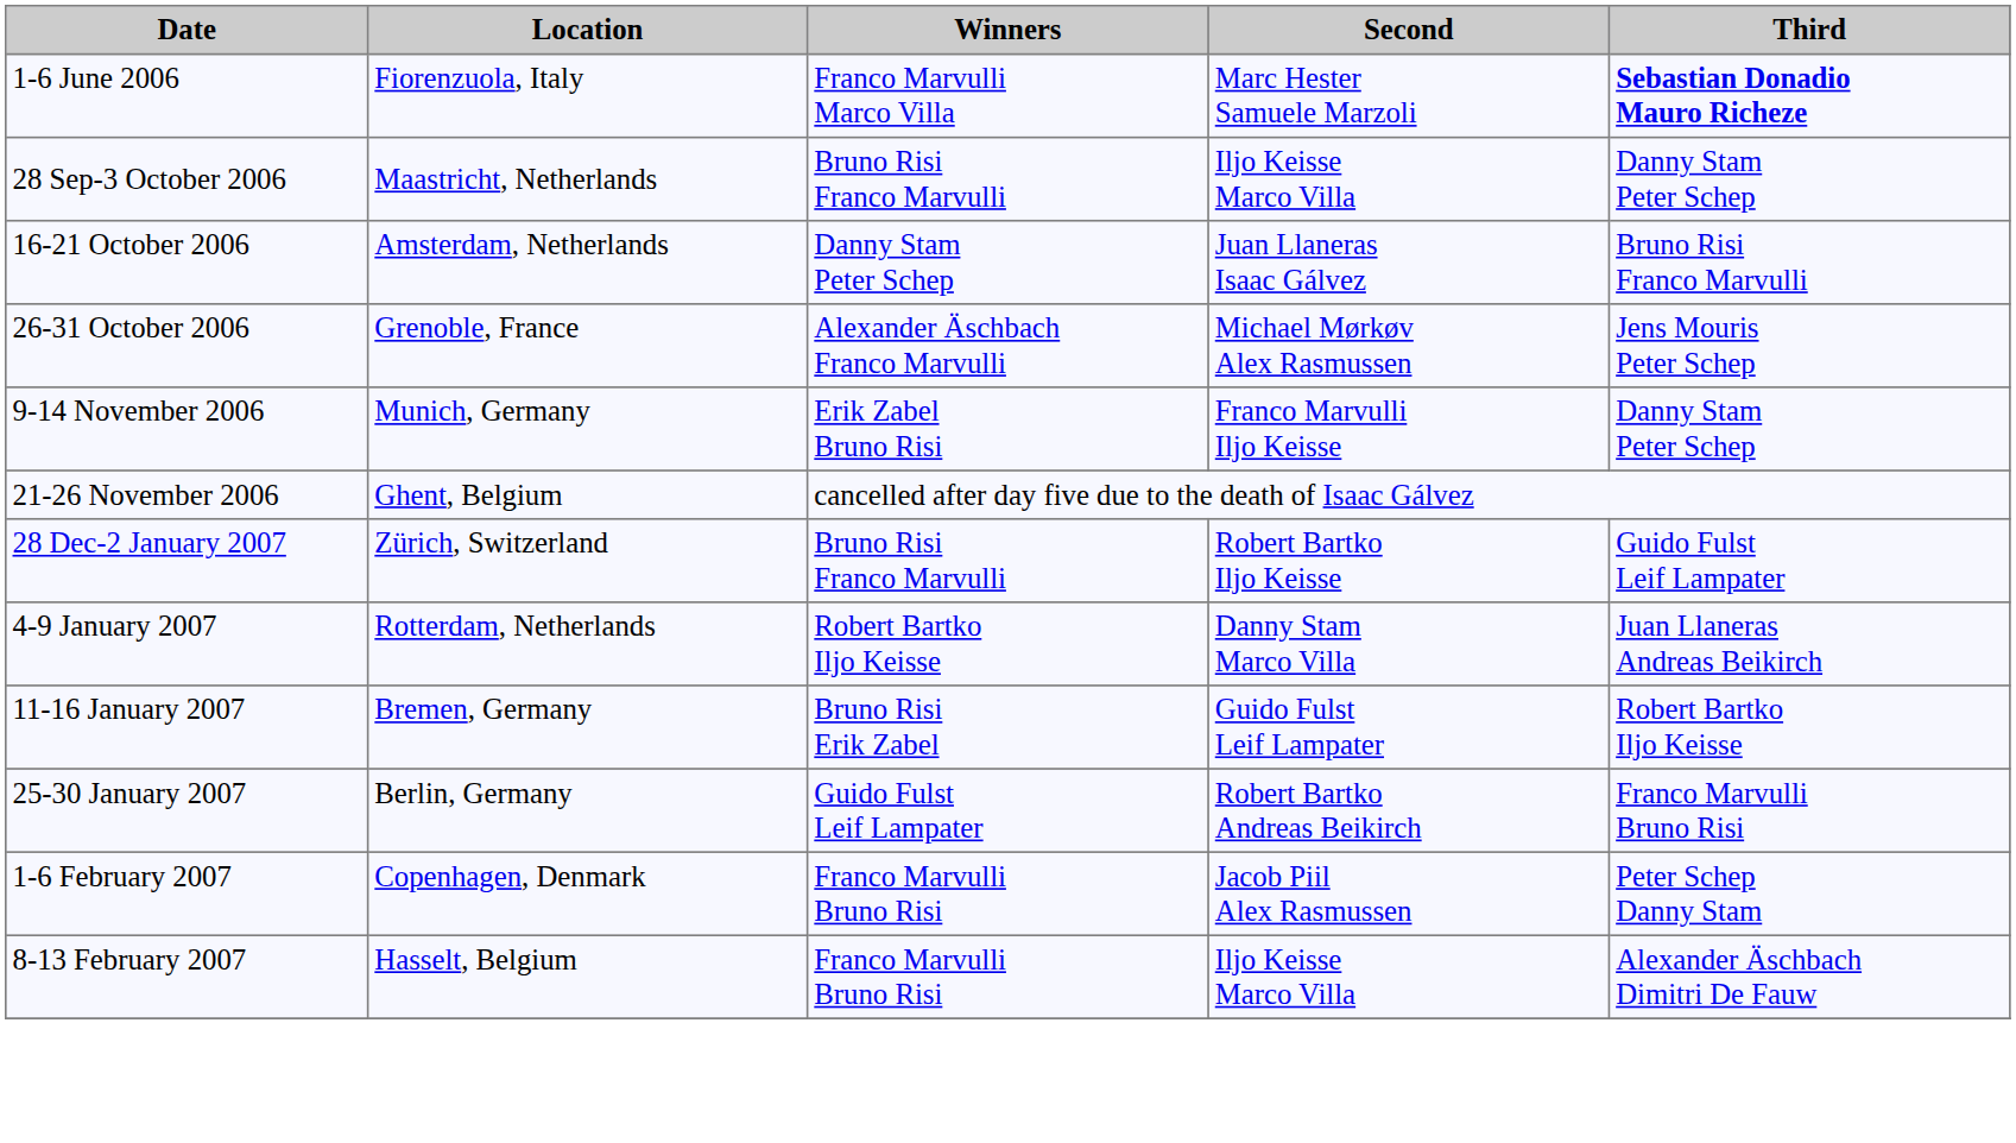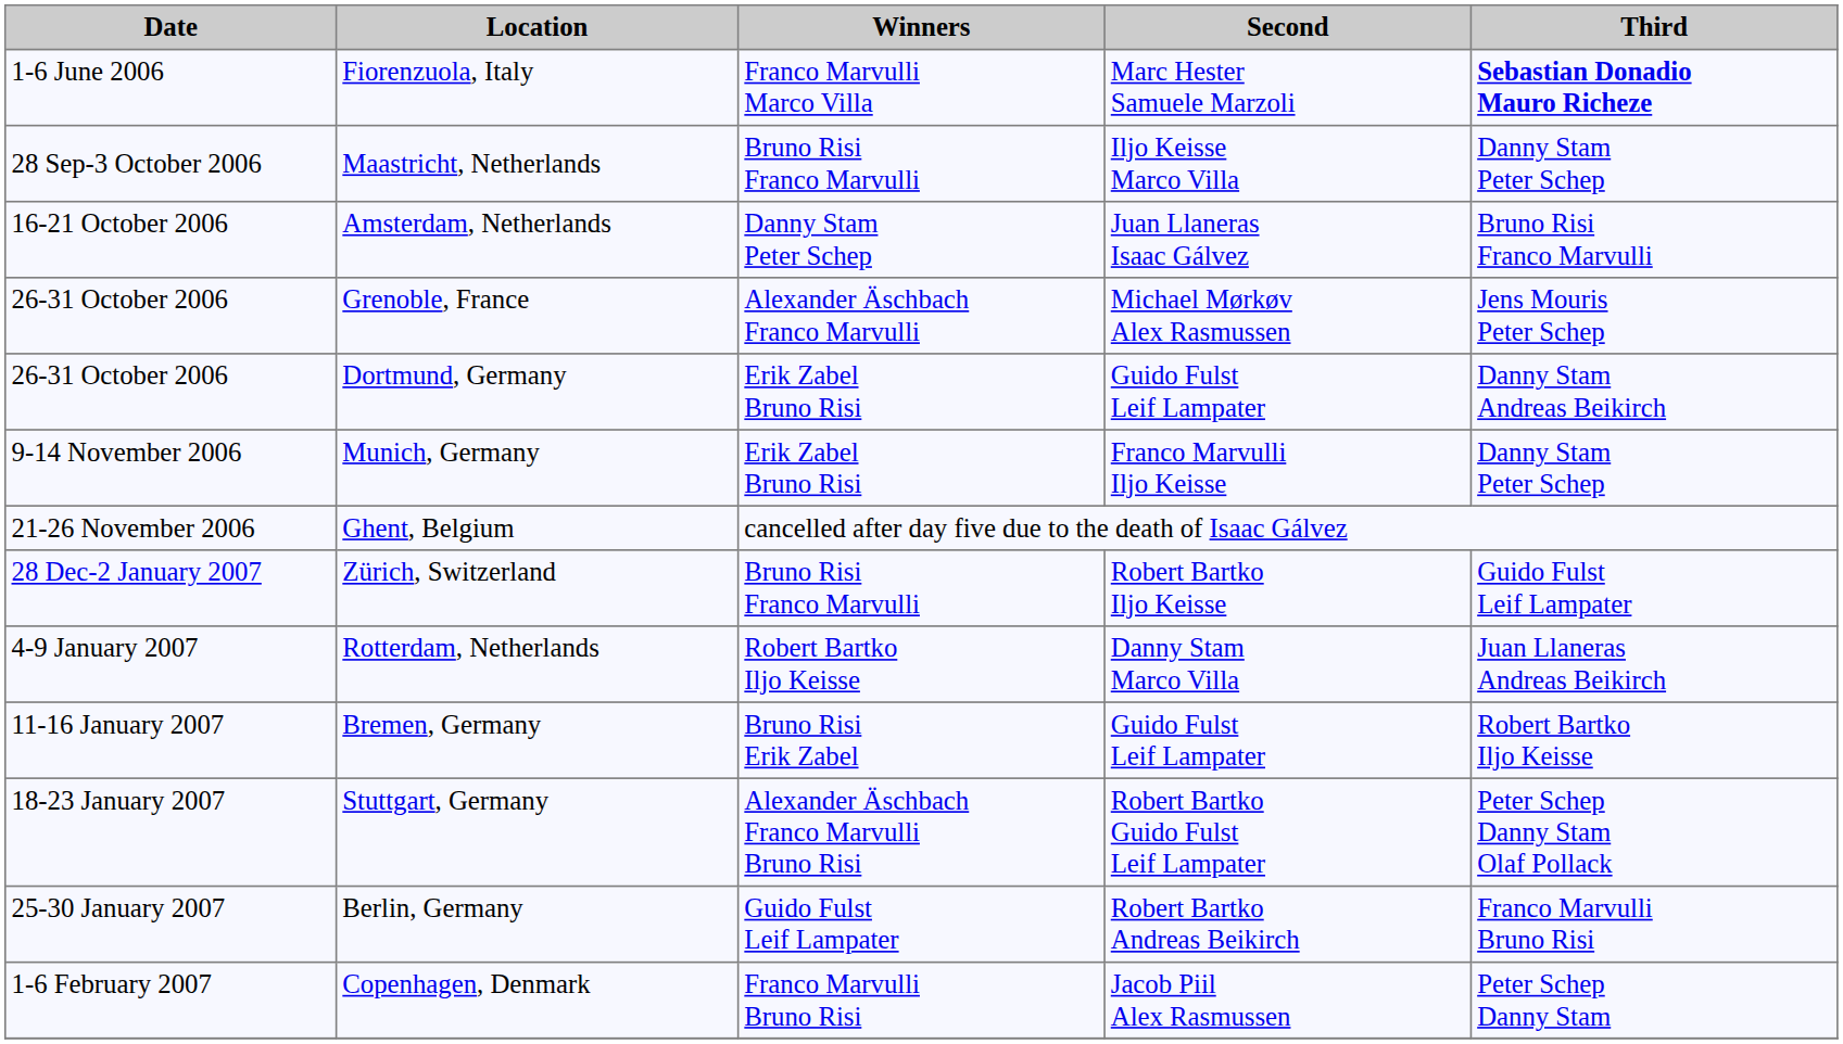 <table bgcolor="#f7f8ff" cellpadding="3" cellspacing="0" border="1" style="font-size: 95%; border: gray solid 1px; border-collapse: collapse;">
 <tr bgcolor="#CCCCCC">
 <td align="center" width="180"><strong>Date</strong></td>
 <td align="center" width="220"><strong>Location</strong></td>
 <td align="center" width="200"><strong>Winners</strong></td>
 <td align="center" width="200"><strong>Second</strong></td>
 <td align="center" width="200"><strong>Third</strong></td>
 </tr>
 <tr align="left" valign=top>
 <td>1-6 June 2006</td>
 <td> <a href='#'>Fiorenzuola</a>, Italy</td>
 <td> <a href='#'>Franco Marvulli</a><br>  <a href='#'>Marco Villa</a></td>
 <td> <a href='#'>Marc Hester</a><br>  <a href='#'>Samuele Marzoli</a></td>
 <td><strong> <a href='#'>Sebastian Donadio</a><br>  <a href='#'>Mauro Richeze</a></strong></td>
 </tr>
 <tr align="left" valign=topwa>
 <td>28 Sep-3 October 2006</td>
 <td> <a href='#'>Maastricht</a>, Netherlands</td>
 <td> <a href='#'>Bruno Risi</a><br>  <a href='#'>Franco Marvulli</a></td>
 <td> <a href='#'>Iljo Keisse</a><br>  <a href='#'>Marco Villa</a></td>
 <td> <a href='#'>Danny Stam</a><br>  <a href='#'>Peter Schep</a></td>
 </tr>
 <tr align="left" valign=top>
 <td>16-21 October 2006</td>
 <td> <a href='#'>Amsterdam</a>, Netherlands</td>
 <td> <a href='#'>Danny Stam</a><br>  <a href='#'>Peter Schep</a></td>
 <td> <a href='#'>Juan Llaneras</a><br>  <a href='#'>Isaac Gálvez</a></td>
 <td> <a href='#'>Bruno Risi</a><br>  <a href='#'>Franco Marvulli</a></td>
 </tr>
 <tr align="left" valign=top>
 <td>26-31 October 2006</td>
 <td> <a href='#'>Grenoble</a>, France</td>
 <td> <a href='#'>Alexander Äschbach</a> <br>  <a href='#'>Franco Marvulli</a></td>
 <td> <a href='#'>Michael Mørkøv</a><br>  <a href='#'>Alex Rasmussen</a></td>
 <td> <a href='#'>Jens Mouris</a><br>  <a href='#'>Peter Schep</a></td>
 </tr>
 <tr align="left" valign=top>
+<td>26-31 October 2006</td>
+<td> <a href='#'>Dortmund</a>, Germany</td>
+<td> <a href='#'>Erik Zabel</a> <br>  <a href='#'>Bruno Risi</a></td>
+<td> <a href='#'>Guido Fulst</a><br>  <a href='#'>Leif Lampater</a></td>
+<td> <a href='#'>Danny Stam</a><br>  <a href='#'>Andreas Beikirch</a></td>
+</tr>
+<tr align="left" valign=top>
 <td>9-14 November 2006</td>
 <td> <a href='#'>Munich</a>, Germany</td>
 <td> <a href='#'>Erik Zabel</a> <br>  <a href='#'>Bruno Risi</a></td>
 <td> <a href='#'>Franco Marvulli</a><br>  <a href='#'>Iljo Keisse</a></td>
 <td> <a href='#'>Danny Stam</a><br>  <a href='#'>Peter Schep</a></td>
 </tr>
 <tr align="left" valign=top>
 <td>21-26 November 2006</td>
 <td> <a href='#'>Ghent</a>, Belgium</td>
 <td colspan=3>cancelled after day five due to the death of <a href='#'>Isaac Gálvez</a></td>
 </tr>
 <tr align="left" valign=top>
 <td><a href='#'>28 Dec-2 January 2007</a></td>
 <td> <a href='#'>Zürich</a>, Switzerland</td>
 <td> <a href='#'>Bruno Risi</a> <br>  <a href='#'>Franco Marvulli</a></td>
 <td> <a href='#'>Robert Bartko</a><br>  <a href='#'>Iljo Keisse</a></td>
 <td> <a href='#'>Guido Fulst</a><br>  <a href='#'>Leif Lampater</a></td>
 </tr>
 <tr align="left" valign=top>
 <td>4-9 January 2007</td>
 <td> <a href='#'>Rotterdam</a>, Netherlands</td>
 <td> <a href='#'>Robert Bartko</a><br>  <a href='#'>Iljo Keisse</a></td>
 <td> <a href='#'>Danny Stam</a><br>  <a href='#'>Marco Villa</a></td>
 <td> <a href='#'>Juan Llaneras</a><br>  <a href='#'>Andreas Beikirch</a></td>
 </tr>
 <tr align="left" valign=top>
 <td>11-16 January 2007</td>
 <td> <a href='#'>Bremen</a>, Germany</td>
 <td> <a href='#'>Bruno Risi</a><br>  <a href='#'>Erik Zabel</a></td>
 <td> <a href='#'>Guido Fulst</a><br>  <a href='#'>Leif Lampater</a></td>
 <td> <a href='#'>Robert Bartko</a><br>  <a href='#'>Iljo Keisse</a></td>
 </tr>
 <tr align="left" valign=top>
+<td>18-23 January 2007</td>
+<td> <a href='#'>Stuttgart</a>, Germany</td>
+<td> <a href='#'>Alexander Äschbach</a><br>  <a href='#'>Franco Marvulli</a><br>   <a href='#'>Bruno Risi</a></td>
+<td> <a href='#'>Robert Bartko</a><br>  <a href='#'>Guido Fulst</a><br>  <a href='#'>Leif Lampater</a></td>
+<td> <a href='#'>Peter Schep</a><br>  <a href='#'>Danny Stam</a><br>  <a href='#'>Olaf Pollack</a></td>
+</tr>
+<tr align="left" valign=top>
 <td>25-30 January 2007</td>
 <td> Berlin, Germany</td>
 <td> <a href='#'>Guido Fulst</a><br>  <a href='#'>Leif Lampater</a></td>
 <td> <a href='#'>Robert Bartko</a><br>  <a href='#'>Andreas Beikirch</a></td>
 <td> <a href='#'>Franco Marvulli</a><br>  <a href='#'>Bruno Risi</a></td>
 </tr>
 <tr align="left" valign=top>
 <td>1-6 February 2007</td>
 <td> <a href='#'>Copenhagen</a>, Denmark</td>
 <td> <a href='#'>Franco Marvulli</a><br>  <a href='#'>Bruno Risi</a></td>
 <td> <a href='#'>Jacob Piil</a><br>  <a href='#'>Alex Rasmussen</a></td>
 <td> <a href='#'>Peter Schep</a><br>  <a href='#'>Danny Stam</a></td>
 </tr>
 <tr align="left" valign=top>
-<td>8-13 February 2007</td>
-<td> <a href='#'>Hasselt</a>, Belgium</td>
-<td> <a href='#'>Franco Marvulli</a><br>  <a href='#'>Bruno Risi</a></td>
-<td> <a href='#'>Iljo Keisse</a><br>  <a href='#'>Marco Villa</a></td>
-<td> <a href='#'>Alexander Äschbach</a><br>  <a href='#'>Dimitri De Fauw</a></td>
-</tr>
-<tr align="left" valign=top>
 </tr>
 </table>
